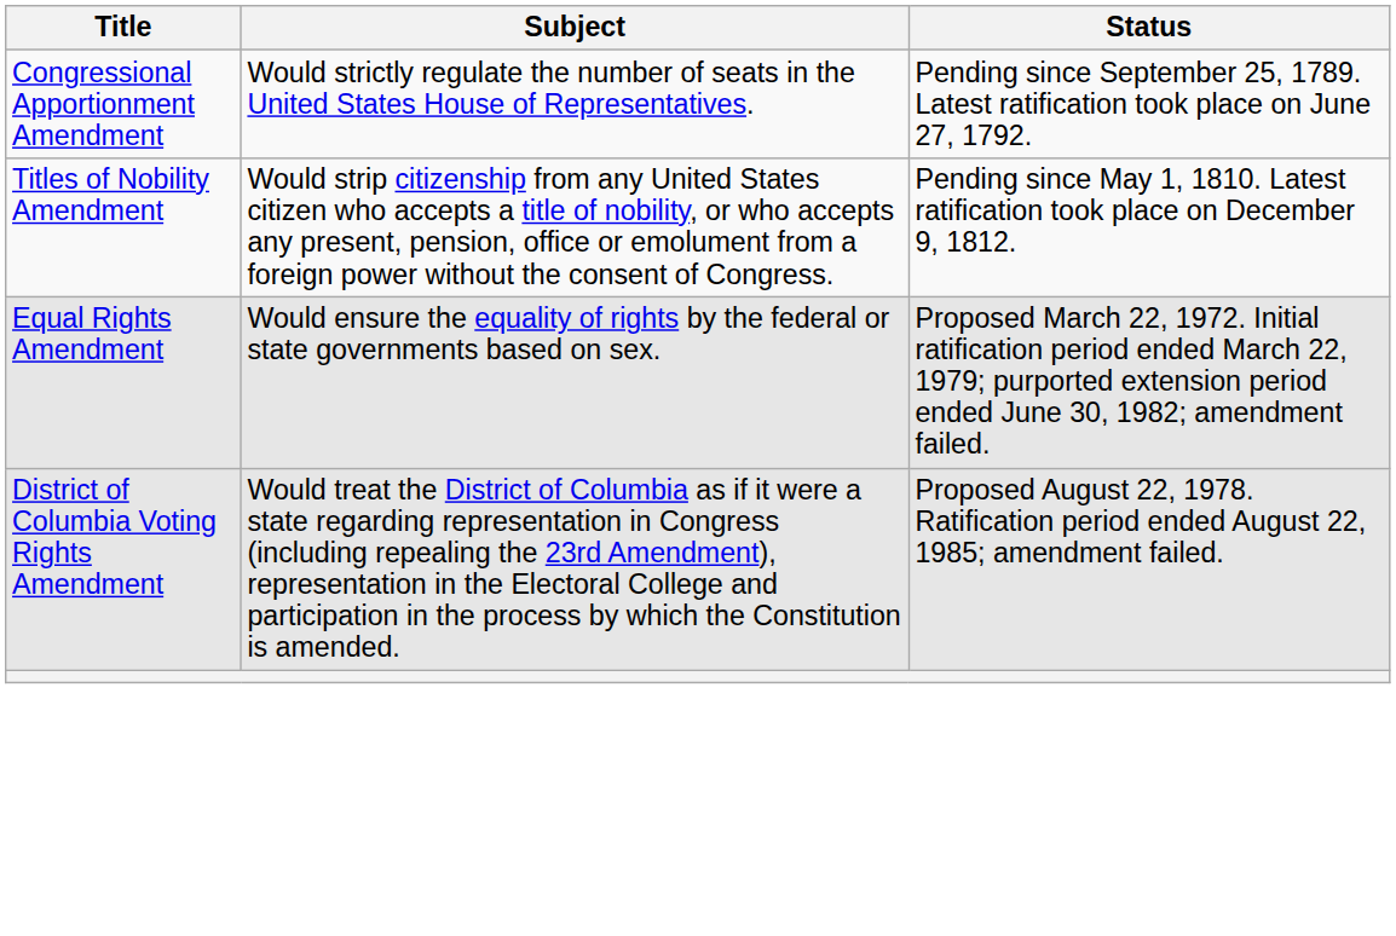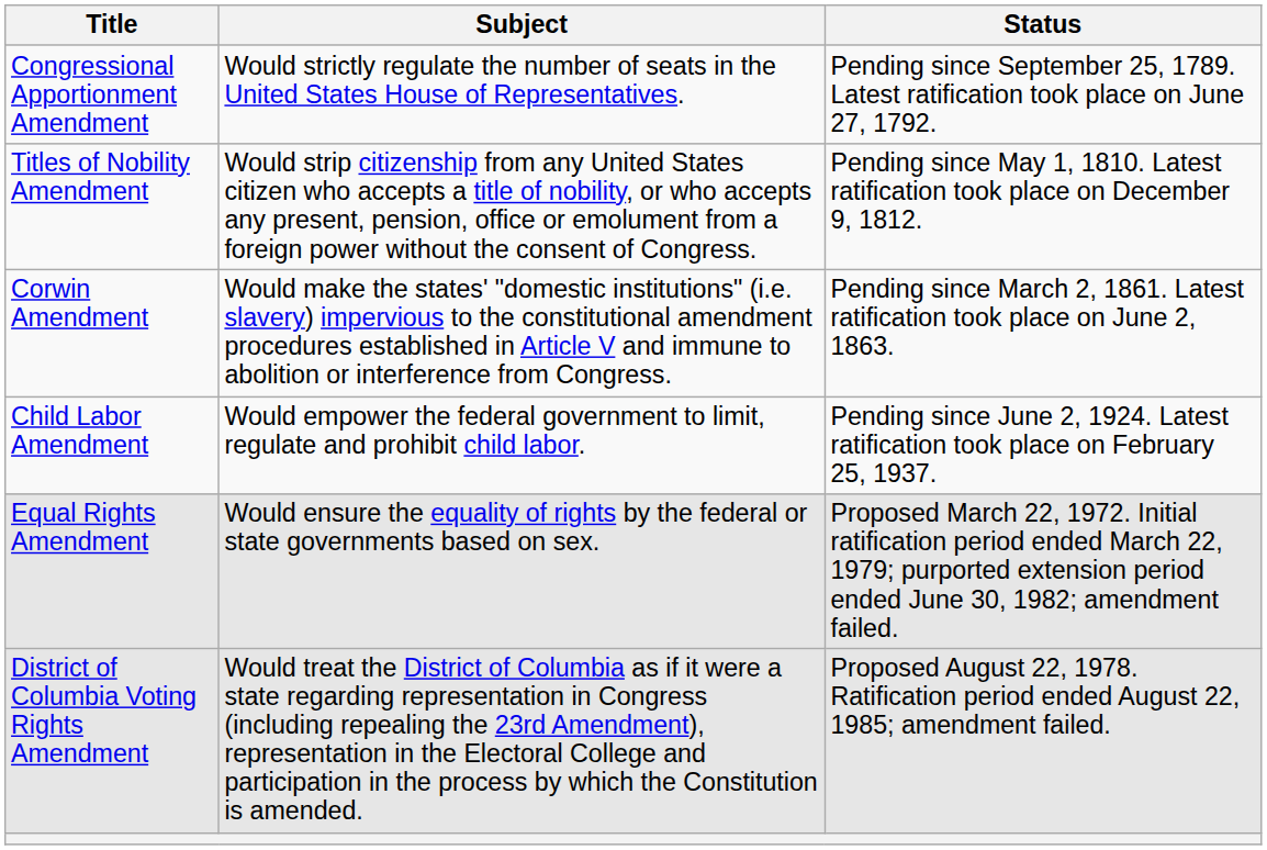 <table class="wikitable" style="text-align: left;">
 <tr style="vertical-align: top;">
 <th style="width:95pt;">Title</th>
 <th style="width:280pt;">Subject</th>
 <th style="width:200pt;">Status</th>
 </tr>
 <tr style="vertical-align: top;">
 <td><a href='#'>Congressional Apportionment Amendment</a></td>
 <td>Would strictly regulate the number of seats in the <a href='#'>United States House of Representatives</a>.</td>
 <td>Pending since September 25, 1789. Latest ratification took place on June 27, 1792.</td>
 </tr>
 <tr style="vertical-align: top;">
 <td><a href='#'>Titles of Nobility Amendment</a></td>
 <td>Would strip <a href='#'>citizenship</a> from any United States citizen who accepts a <a href='#'>title of nobility</a>, or who accepts any present, pension, office or emolument from a foreign power without the consent of Congress.</td>
 <td>Pending since May 1, 1810. Latest ratification took place on December 9, 1812.</td>
 </tr>
+<tr style="vertical-align: top;">
+<td><a href='#'>Corwin Amendment</a></td>
+<td>Would make the states' "domestic institutions" (i.e. <a href='#'>slavery</a>) <a href='#'>impervious</a> to the constitutional amendment procedures established in <a href='#'>Article V</a> and immune to abolition or interference from Congress.</td>
+<td>Pending since March 2, 1861. Latest ratification took place on June 2, 1863.</td>
+</tr>
+<tr style="vertical-align: top;">
+<td><a href='#'>Child Labor Amendment</a></td>
+<td>Would empower the federal government to limit, regulate and prohibit <a href='#'>child labor</a>.</td>
+<td>Pending since June 2, 1924. Latest ratification took place on February 25, 1937.</td>
+</tr>
 <tr style="vertical-align: top; background:#e6e6e6">
 <td><a href='#'>Equal Rights Amendment</a></td>
 <td>Would ensure the <a href='#'>equality of rights</a> by the federal or state governments based on sex.</td>
 <td>Proposed March 22, 1972. Initial ratification period ended March 22, 1979; purported extension period ended June 30, 1982; amendment failed.</td>
 </tr>
 <tr style="vertical-align: top; background:#e6e6e6">
 <td><a href='#'>District of Columbia Voting Rights Amendment</a></td>
 <td>Would treat the <a href='#'>District of Columbia</a> as if it were a state regarding representation in Congress (including repealing the <a href='#'>23rd Amendment</a>), representation in the Electoral College and participation in the process by which the Constitution is amended.</td>
 <td>Proposed August 22, 1978. Ratification period ended August 22, 1985; amendment failed.</td>
 </tr>
 <tr style="background:#f3f3f3">
 <td colspan=3></td>
 </tr>
 </table>
